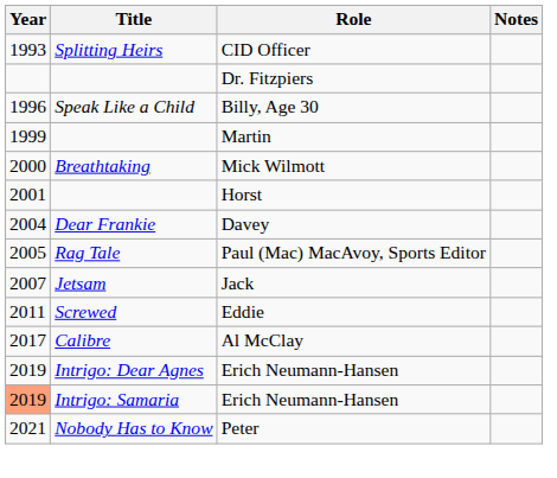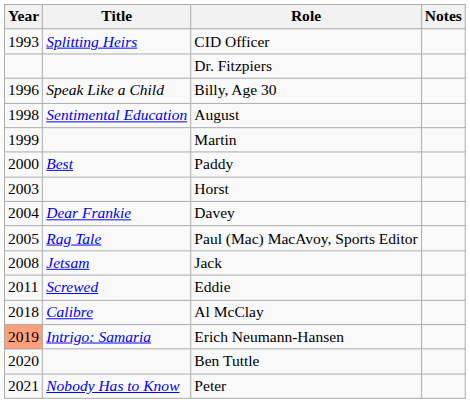 <table class="wikitable sortable">
 <tr>
 <th>Year</th>
 <th>Title</th>
 <th>Role</th>
 <th class="unsortable">Notes</th>
 </tr>
 <tr>
 <td>1993</td>
 <td><em><a href='#'>Splitting Heirs</a></em></td>
 <td>CID Officer</td>
 <td></td>
 </tr>
 <tr>
 <td></td>
 <td><em></em></td>
 <td>Dr. Fitzpiers</td>
 <td></td>
 </tr>
 <tr>
 <td>1996</td>
 <td><em>Speak Like a Child</em></td>
 <td>Billy, Age 30</td>
 <td></td>
 </tr>
 <tr>
+<td>1998</td>
+<td><em><a href='#'>Sentimental Education</a></em></td>
+<td>August</td>
+<td></td>
+</tr>
+<tr>
 <td>1999</td>
 <td><em></em></td>
 <td>Martin</td>
 <td></td>
 </tr>
 <tr>
 <td>2000</td>
-<td><em><a href='#'>Breathtaking</a></em></td>
-<td>Mick Wilmott</td>
+<td><em><a href='#'>Best</a></em></td>
+<td>Paddy</td>
 <td></td>
 </tr>
 <tr>
-<td>2001</td>
+<td>2003</td>
 <td><em></em></td>
 <td>Horst</td>
 <td></td>
 </tr>
 <tr>
 <td>2004</td>
 <td><em><a href='#'>Dear Frankie</a></em></td>
 <td>Davey</td>
 <td></td>
 </tr>
 <tr>
 <td>2005</td>
 <td><em><a href='#'>Rag Tale</a></em></td>
 <td>Paul (Mac) MacAvoy, Sports Editor</td>
 <td></td>
 </tr>
 <tr>
-<td>2007</td>
+<td>2008</td>
 <td><em><a href='#'>Jetsam</a></em></td>
 <td>Jack</td>
 <td></td>
 </tr>
 <tr>
 <td>2011</td>
 <td><em><a href='#'>Screwed</a></em></td>
 <td>Eddie</td>
 <td></td>
 </tr>
 <tr>
-<td>2017</td>
+<td>2018</td>
 <td><em><a href='#'>Calibre</a></em></td>
 <td>Al McClay</td>
-<td></td>
-</tr>
-<tr>
-<td>2019</td>
-<td><em><a href='#'>Intrigo: Dear Agnes</a></em></td>
-<td>Erich Neumann-Hansen</td>
 <td></td>
 </tr>
 <tr>
 <td style="background: lightsalmon;">2019</td>
 <td><em><a href='#'>Intrigo: Samaria</a></em></td>
 <td>Erich Neumann-Hansen</td>
 <td></td>
 </tr>
 <tr>
+<td>2020</td>
+<td><em></em></td>
+<td>Ben Tuttle</td>
+<td></td>
+</tr>
+<tr>
 <td>2021</td>
 <td><em><a href='#'>Nobody Has to Know</a></em></td>
 <td>Peter</td>
 <td></td>
 </tr>
 </table>
